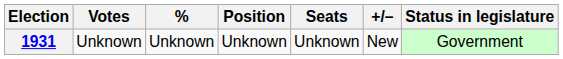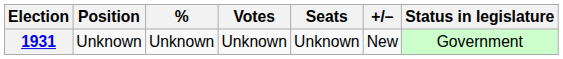 <table class="wikitable" style="text-align:center">
 <tr>
 <th>Election</th>
+<th>Position</th>
+<th scope="col">%</th>
 <th scope="col">Votes</th>
-<th scope="col">%</th>
-<th>Position</th>
 <th scope="col">Seats</th>
 <th>+/–</th>
 <th>Status in legislature</th>
 </tr>
 <tr>
 <th><a href='#'>1931</a></th>
 <td>Unknown</td>
 <td>Unknown</td>
 <td>Unknown</td>
 <td>Unknown</td>
 <td>New</td>
 <td style="background:#cfc;">Government</td>
 </tr>
 </table>
